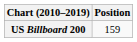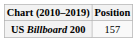 <table class="wikitable plainrowheaders" style="text-align:center">
 <tr>
 <th scope="col">Chart (2010–2019)</th>
 <th scope="col">Position</th>
 </tr>
 <tr>
 <th scope="row">US <em>Billboard</em> 200</th>
-<td>159</td>
+<td>157</td>
 </tr>
 </table>
